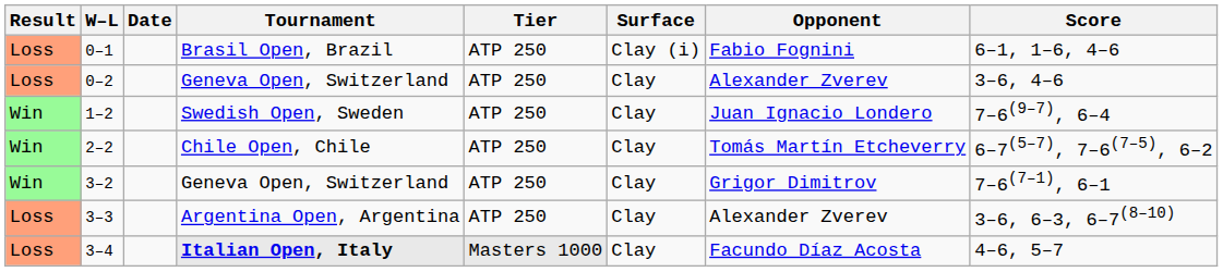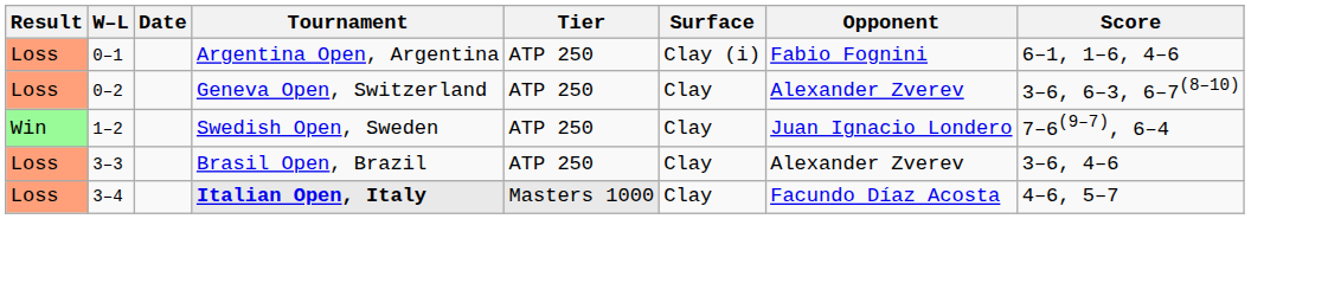 <table class="sortable wikitable">
 <tr>
 <th>Result</th>
 <th class="unsortable">W–L</th>
 <th>Date</th>
 <th>Tournament</th>
 <th>Tier</th>
 <th>Surface</th>
 <th>Opponent</th>
 <th class="unsortable">Score</th>
 </tr>
 <tr>
 <td bgcolor=FFA07A>Loss</td>
 <td><small>0–1</small></td>
 <td><a href='#'></a></td>
-<td><a href='#'>Brasil Open</a>, Brazil</td>
+<td><a href='#'>Argentina Open</a>, Argentina</td>
 <td>ATP 250</td>
 <td>Clay (i)</td>
 <td> <a href='#'>Fabio Fognini</a></td>
 <td>6–1, 1–6, 4–6</td>
 </tr>
 <tr>
 <td bgcolor=FFA07A>Loss</td>
 <td><small>0–2</small></td>
 <td><a href='#'></a></td>
 <td><a href='#'>Geneva Open</a>, Switzerland</td>
 <td>ATP 250</td>
 <td>Clay</td>
 <td> <a href='#'>Alexander Zverev</a></td>
-<td>3–6, 4–6</td>
+<td>3–6, 6–3, 6–7<sup>(8–10)</sup></td>
 </tr>
 <tr>
 <td bgcolor=98FB98>Win</td>
 <td><small>1–2</small></td>
 <td><a href='#'></a></td>
 <td><a href='#'>Swedish Open</a>, Sweden</td>
 <td>ATP 250</td>
 <td>Clay</td>
 <td> <a href='#'>Juan Ignacio Londero</a></td>
 <td>7–6<sup>(9–7)</sup>, 6–4</td>
 </tr>
 <tr>
-<td bgcolor=98FB98>Win</td>
-<td><small>2–2</small></td>
-<td><a href='#'></a></td>
-<td><a href='#'>Chile Open</a>, Chile</td>
-<td>ATP 250</td>
-<td>Clay</td>
-<td> <a href='#'>Tomás Martín Etcheverry</a></td>
-<td>6–7<sup>(5–7)</sup>, 7–6<sup>(7–5)</sup>, 6–2</td>
-</tr>
-<tr>
-<td bgcolor=98FB98>Win</td>
-<td><small>3–2</small></td>
-<td><a href='#'></a></td>
-<td>Geneva Open, Switzerland</td>
-<td>ATP 250</td>
-<td>Clay</td>
-<td> <a href='#'>Grigor Dimitrov</a></td>
-<td>7–6<sup>(7–1)</sup>, 6–1</td>
-</tr>
-<tr>
 <td bgcolor=ffa07a>Loss</td>
 <td><small>3–3</small></td>
 <td><a href='#'></a></td>
-<td><a href='#'>Argentina Open</a>, Argentina</td>
+<td><a href='#'>Brasil Open</a>, Brazil</td>
 <td>ATP 250</td>
 <td>Clay</td>
 <td> Alexander Zverev</td>
-<td>3–6, 6–3, 6–7<sup>(8–10)</sup></td>
+<td>3–6, 4–6</td>
 </tr>
 <tr>
 <td bgcolor=ffa07a>Loss</td>
 <td><small>3–4</small></td>
 <td><a href='#'></a></td>
 <td bgcolor=e9e9e9><strong><a href='#'>Italian Open</a>, Italy</strong></td>
 <td bgcolor=e9e9e9>Masters 1000</td>
 <td>Clay</td>
 <td> <a href='#'>Facundo Díaz Acosta</a></td>
 <td>4–6, 5–7</td>
 </tr>
 </table>
